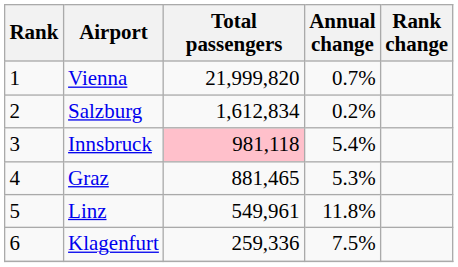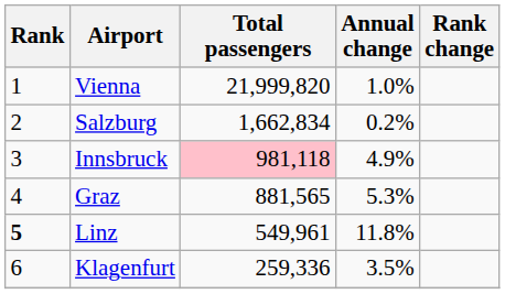 <table class="wikitable">
 <tr>
 <th>Rank</th>
 <th>Airport</th>
 <th style="width:100px">Total<br>passengers</th>
 <th>Annual<br>change</th>
 <th>Rank<br>change</th>
 </tr>
 <tr>
 <td>1</td>
 <td><a href='#'>Vienna</a></td>
 <td align="right">21,999,820</td>
-<td align="right">0.7%</td>
+<td align="right">1.0%</td>
 <td align="center"></td>
 </tr>
 <tr>
 <td>2</td>
 <td><a href='#'>Salzburg</a></td>
-<td align="right">1,612,834</td>
+<td align="right">1,662,834</td>
 <td align="right">0.2%</td>
 <td align="center"></td>
 </tr>
 <tr>
 <td>3</td>
 <td><a href='#'>Innsbruck</a></td>
 <td align="right" style="background: pink;">981,118</td>
-<td align="right">5.4%</td>
+<td align="right">4.9%</td>
 <td align="center"></td>
 </tr>
 <tr>
 <td>4</td>
 <td><a href='#'>Graz</a></td>
-<td align="right">881,465</td>
+<td align="right">881,565</td>
 <td align="right">5.3%</td>
 <td align="center"></td>
 </tr>
 <tr>
-<td>5</td>
+<td><strong>5</strong></td>
 <td><a href='#'>Linz</a></td>
 <td align="right">549,961</td>
 <td align="right">11.8%</td>
 <td align="center"></td>
 </tr>
 <tr>
 <td>6</td>
 <td><a href='#'>Klagenfurt</a></td>
 <td align="right">259,336</td>
-<td align="right">7.5%</td>
+<td align="right">3.5%</td>
 <td align="center"></td>
 </tr>
 <tr>
 </tr>
 </table>
